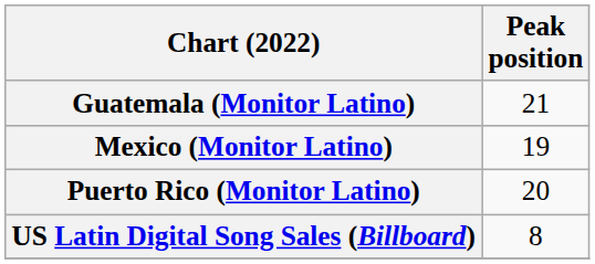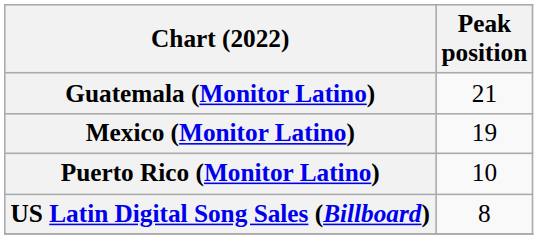 <table class="wikitable sortable plainrowheaders" style="text-align:center">
 <tr>
 <th>Chart (2022)</th>
 <th>Peak<br>position</th>
 </tr>
 <tr>
 <th scope="row">Guatemala (<a href='#'>Monitor Latino</a>)</th>
 <td>21</td>
 </tr>
 <tr>
 <th scope="row">Mexico (<a href='#'>Monitor Latino</a>)</th>
 <td>19</td>
 </tr>
 <tr>
 <th scope="row">Puerto Rico (<a href='#'>Monitor Latino</a>)</th>
-<td>20</td>
+<td>10</td>
 </tr>
 <tr>
 <th scope="row">US <a href='#'>Latin Digital Song Sales</a> (<em><a href='#'>Billboard</a></em>)</th>
 <td>8</td>
 </tr>
 <tr>
 </tr>
 <tr>
 </tr>
 </table>
